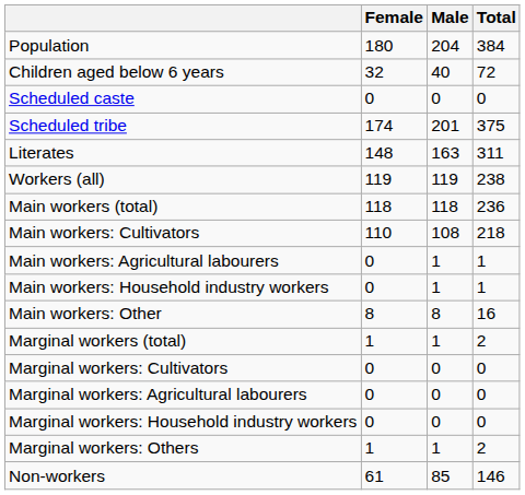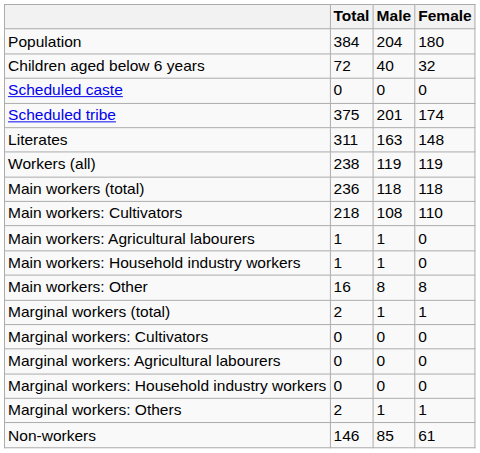 <table class="wikitable sortable">
 <tr>
 <th></th>
+<th>Total</th>
+<th>Male</th>
 <th>Female</th>
-<th>Male</th>
-<th>Total</th>
 </tr>
 <tr>
 <td>Population</td>
+<td>384</td>
+<td>204</td>
 <td>180</td>
-<td>204</td>
-<td>384</td>
 </tr>
 <tr>
 <td>Children aged below 6 years</td>
+<td>72</td>
+<td>40</td>
 <td>32</td>
-<td>40</td>
-<td>72</td>
 </tr>
 <tr>
 <td><a href='#'>Scheduled caste</a></td>
 <td>0</td>
 <td>0</td>
 <td>0</td>
 </tr>
 <tr>
 <td><a href='#'>Scheduled tribe</a></td>
+<td>375</td>
+<td>201</td>
 <td>174</td>
-<td>201</td>
-<td>375</td>
 </tr>
 <tr>
 <td>Literates</td>
+<td>311</td>
+<td>163</td>
 <td>148</td>
-<td>163</td>
-<td>311</td>
 </tr>
 <tr>
 <td>Workers (all)</td>
+<td>238</td>
 <td>119</td>
 <td>119</td>
-<td>238</td>
 </tr>
 <tr>
 <td>Main workers (total)</td>
+<td>236</td>
 <td>118</td>
 <td>118</td>
-<td>236</td>
 </tr>
 <tr>
 <td>Main workers: Cultivators</td>
+<td>218</td>
+<td>108</td>
 <td>110</td>
-<td>108</td>
-<td>218</td>
 </tr>
 <tr>
 <td>Main workers: Agricultural labourers</td>
-<td>0</td>
 <td>1</td>
 <td>1</td>
+<td>0</td>
 </tr>
 <tr>
 <td>Main workers: Household industry workers</td>
-<td>0</td>
 <td>1</td>
 <td>1</td>
+<td>0</td>
 </tr>
 <tr>
 <td>Main workers: Other</td>
+<td>16</td>
 <td>8</td>
 <td>8</td>
-<td>16</td>
 </tr>
 <tr>
 <td>Marginal workers (total)</td>
+<td>2</td>
 <td>1</td>
 <td>1</td>
-<td>2</td>
 </tr>
 <tr>
 <td>Marginal workers: Cultivators</td>
 <td>0</td>
 <td>0</td>
 <td>0</td>
 </tr>
 <tr>
 <td>Marginal workers: Agricultural labourers</td>
 <td>0</td>
 <td>0</td>
 <td>0</td>
 </tr>
 <tr>
 <td>Marginal workers: Household industry workers</td>
 <td>0</td>
 <td>0</td>
 <td>0</td>
 </tr>
 <tr>
 <td>Marginal workers: Others</td>
+<td>2</td>
 <td>1</td>
 <td>1</td>
-<td>2</td>
 </tr>
 <tr>
 <td>Non-workers</td>
+<td>146</td>
+<td>85</td>
 <td>61</td>
-<td>85</td>
-<td>146</td>
 </tr>
 </table>
